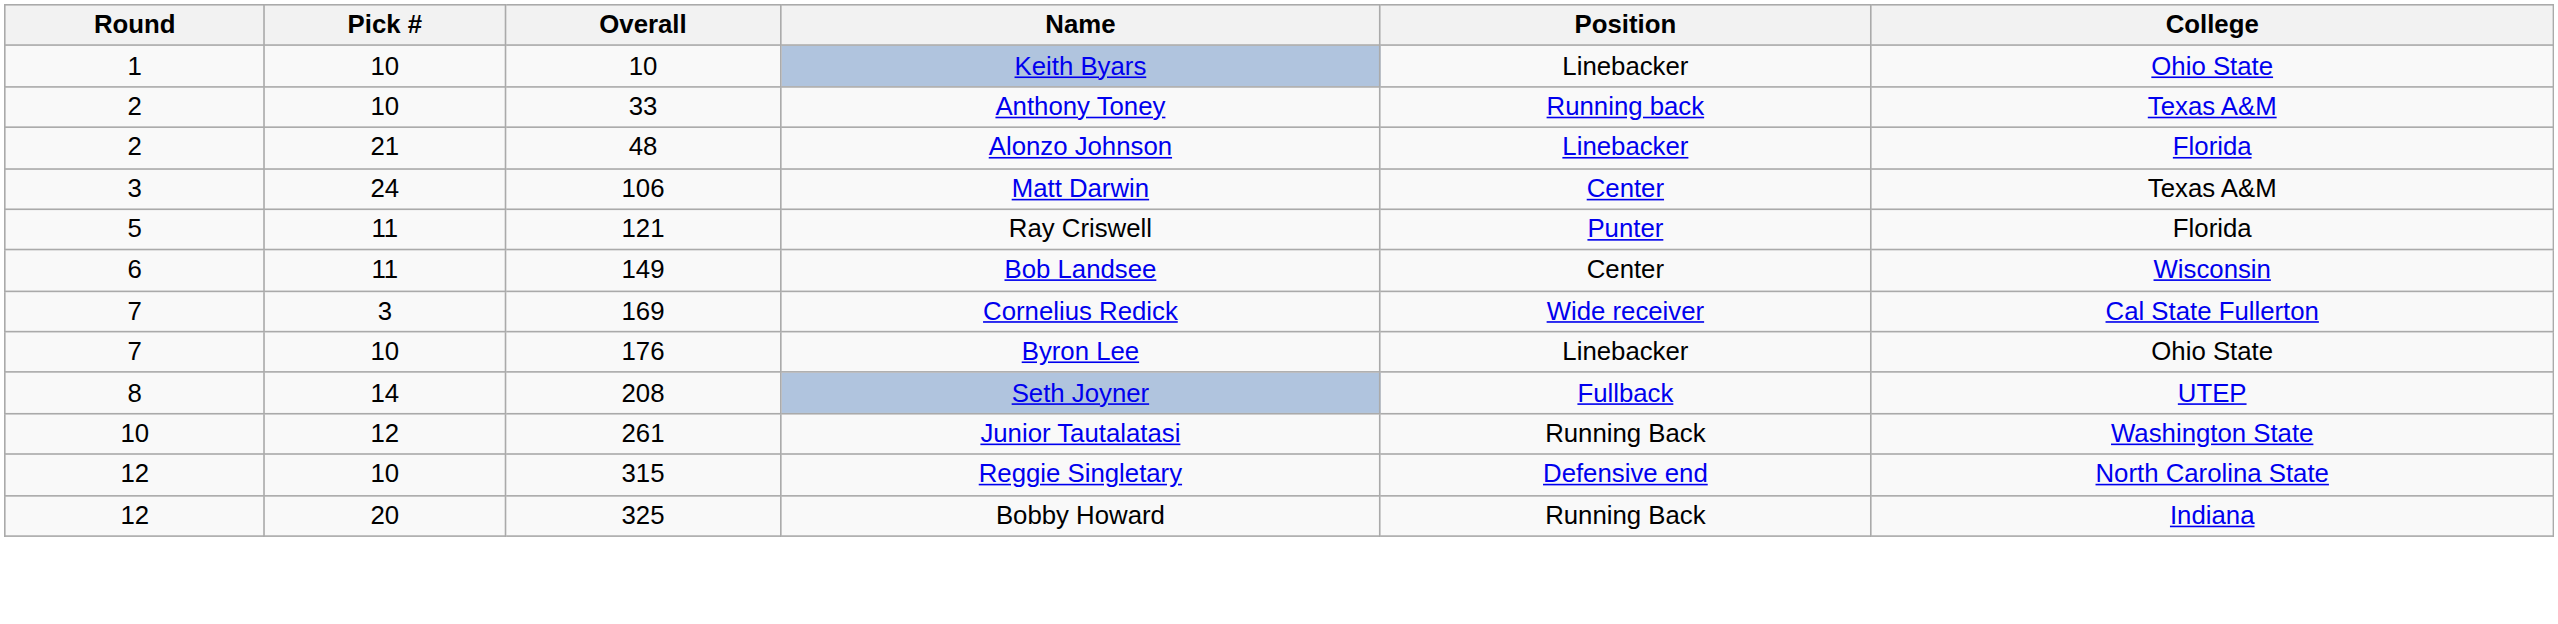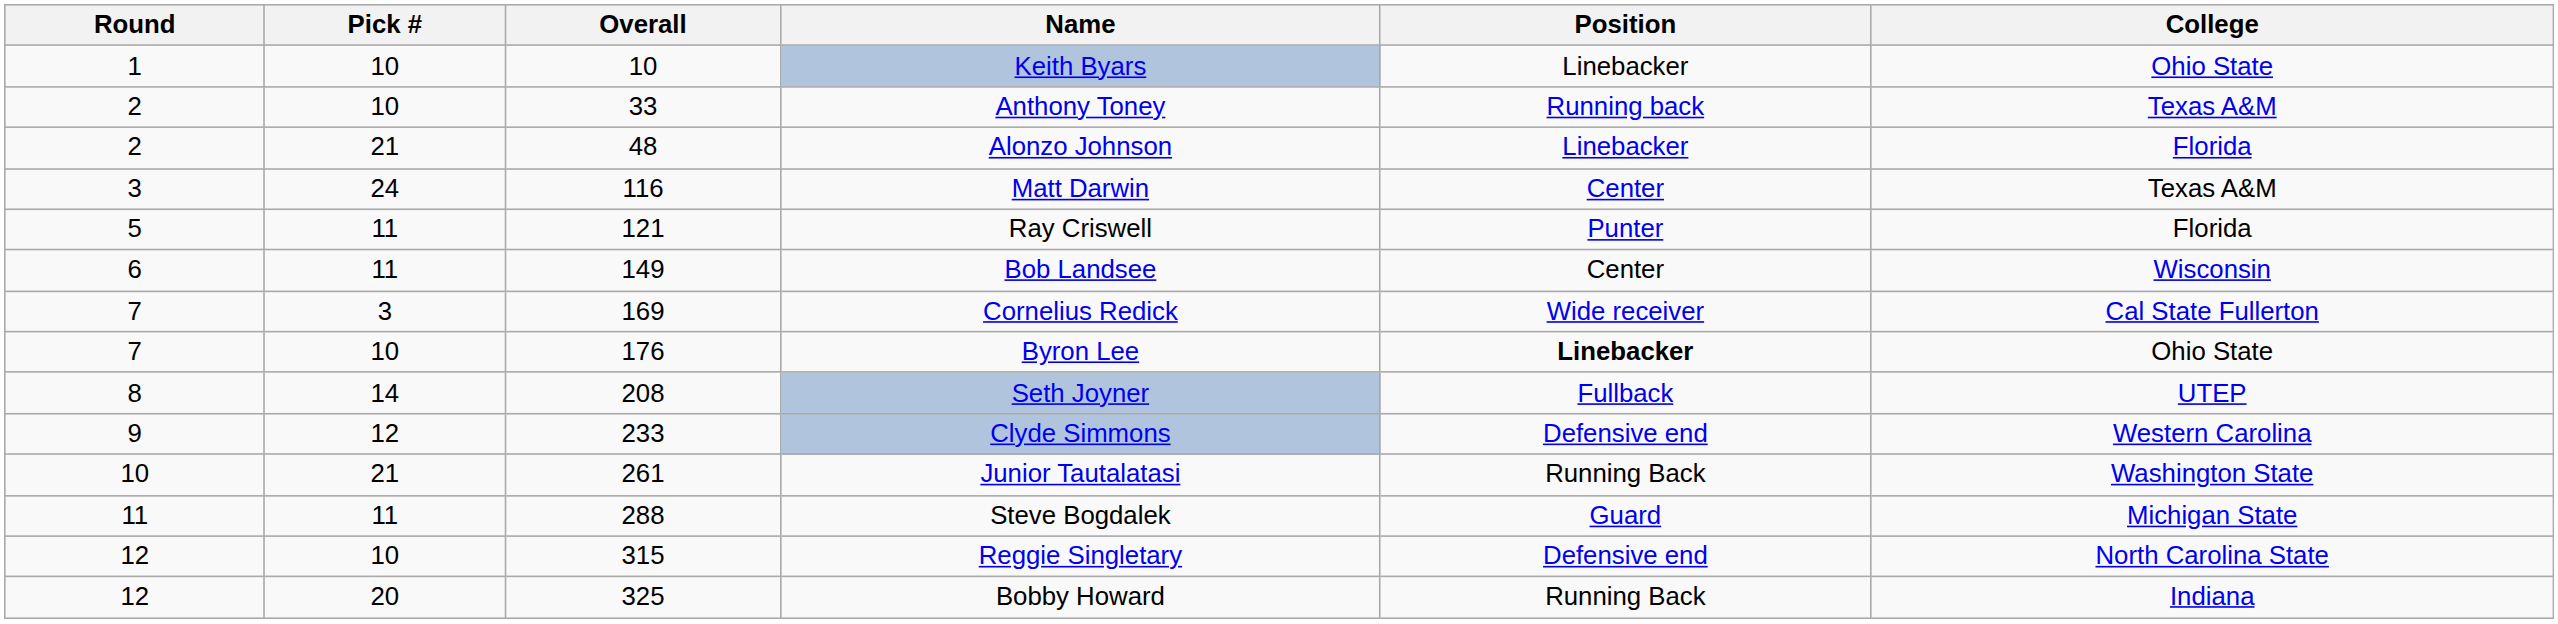 <table class="wikitable sortable sortable" style="width: 100%; text-align:center">
 <tr>
 <th>Round</th>
 <th>Pick #</th>
 <th>Overall</th>
 <th>Name</th>
 <th>Position</th>
 <th>College</th>
 </tr>
 <tr>
 <td>1</td>
 <td>10</td>
 <td>10</td>
 <td bgcolor=lightsteelblue><a href='#'>Keith Byars</a></td>
 <td>Linebacker</td>
 <td><a href='#'>Ohio State</a></td>
 </tr>
 <tr>
 <td>2</td>
 <td>10</td>
 <td>33</td>
 <td><a href='#'>Anthony Toney</a></td>
 <td><a href='#'>Running back</a></td>
 <td><a href='#'>Texas A&M</a></td>
 </tr>
 <tr>
 <td>2</td>
 <td>21</td>
 <td>48</td>
 <td><a href='#'>Alonzo Johnson</a></td>
 <td><a href='#'>Linebacker</a></td>
 <td><a href='#'>Florida</a></td>
 </tr>
 <tr>
 <td>3</td>
 <td>24</td>
-<td>106</td>
+<td>116</td>
 <td><a href='#'>Matt Darwin</a></td>
 <td><a href='#'>Center</a></td>
 <td>Texas A&M</td>
 </tr>
 <tr>
 <td>5</td>
 <td>11</td>
 <td>121</td>
 <td>Ray Criswell</td>
 <td><a href='#'>Punter</a></td>
 <td>Florida</td>
 </tr>
 <tr>
 <td>6</td>
 <td>11</td>
 <td>149</td>
 <td><a href='#'>Bob Landsee</a></td>
 <td>Center</td>
 <td><a href='#'>Wisconsin</a></td>
 </tr>
 <tr>
 <td>7</td>
 <td>3</td>
 <td>169</td>
 <td><a href='#'>Cornelius Redick</a></td>
 <td><a href='#'>Wide receiver</a></td>
 <td><a href='#'>Cal State Fullerton</a></td>
 </tr>
 <tr>
 <td>7</td>
 <td>10</td>
 <td>176</td>
 <td><a href='#'>Byron Lee</a></td>
-<td>Linebacker</td>
+<td><strong>Linebacker</strong></td>
 <td>Ohio State</td>
 </tr>
 <tr>
 <td>8</td>
 <td>14</td>
 <td>208</td>
 <td bgcolor=lightsteelblue><a href='#'>Seth Joyner</a></td>
 <td><a href='#'>Fullback</a></td>
 <td><a href='#'>UTEP</a></td>
 </tr>
 <tr>
+<td>9</td>
+<td>12</td>
+<td>233</td>
+<td bgcolor=lightsteelblue><a href='#'>Clyde Simmons</a></td>
+<td><a href='#'>Defensive end</a></td>
+<td><a href='#'>Western Carolina</a></td>
+</tr>
+<tr>
 <td>10</td>
-<td>12</td>
+<td>21</td>
 <td>261</td>
 <td><a href='#'>Junior Tautalatasi</a></td>
 <td>Running Back</td>
 <td><a href='#'>Washington State</a></td>
+</tr>
+<tr>
+<td>11</td>
+<td>11</td>
+<td>288</td>
+<td>Steve Bogdalek</td>
+<td><a href='#'>Guard</a></td>
+<td><a href='#'>Michigan State</a></td>
 </tr>
 <tr>
 <td>12</td>
 <td>10</td>
 <td>315</td>
 <td><a href='#'>Reggie Singletary</a></td>
 <td><a href='#'>Defensive end</a></td>
 <td><a href='#'>North Carolina State</a></td>
 </tr>
 <tr>
 <td>12</td>
 <td>20</td>
 <td>325</td>
 <td>Bobby Howard</td>
 <td>Running Back</td>
 <td><a href='#'>Indiana</a></td>
 </tr>
 </table>
